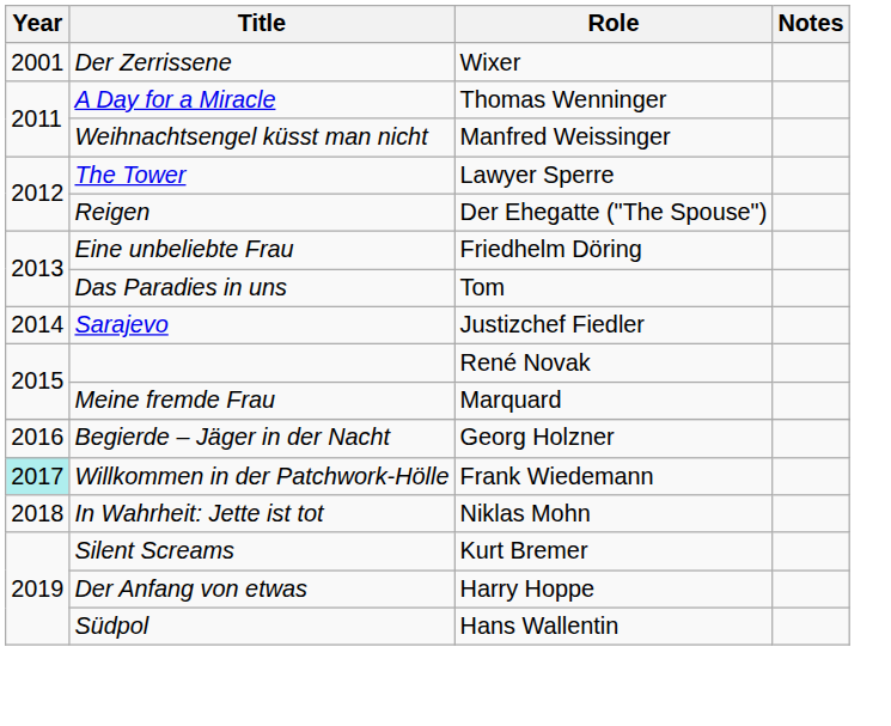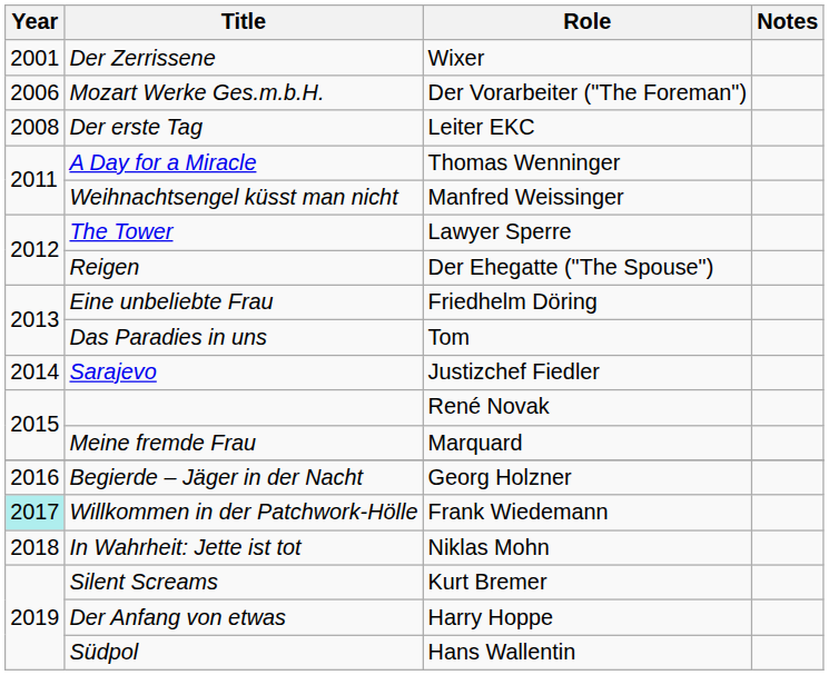 <table class="wikitable">
 <tr>
 <th>Year</th>
 <th>Title</th>
 <th>Role</th>
 <th>Notes</th>
 </tr>
 <tr>
 <td>2001</td>
 <td><em>Der Zerrissene</em></td>
 <td>Wixer</td>
+<td></td>
+</tr>
+<tr>
+<td>2006</td>
+<td><em>Mozart Werke Ges.m.b.H.</em></td>
+<td>Der Vorarbeiter ("The Foreman")</td>
+<td></td>
+</tr>
+<tr>
+<td>2008</td>
+<td><em>Der erste Tag</em></td>
+<td>Leiter EKC</td>
 <td></td>
 </tr>
 <tr>
 <td rowspan="2">2011</td>
 <td><em><a href='#'>A Day for a Miracle</a></em></td>
 <td>Thomas Wenninger</td>
 <td></td>
 </tr>
 <tr>
 <td><em>Weihnachtsengel küsst man nicht</em></td>
 <td>Manfred Weissinger</td>
 <td></td>
 </tr>
 <tr>
 <td rowspan="2">2012</td>
 <td><em><a href='#'>The Tower</a></em></td>
 <td>Lawyer Sperre</td>
 <td></td>
 </tr>
 <tr>
 <td><em>Reigen</em></td>
 <td>Der Ehegatte ("The Spouse")</td>
 <td></td>
 </tr>
 <tr>
 <td rowspan="2">2013</td>
 <td><em>Eine unbeliebte Frau</em></td>
 <td>Friedhelm Döring</td>
 <td></td>
 </tr>
 <tr>
 <td><em>Das Paradies in uns</em></td>
 <td>Tom</td>
 <td></td>
 </tr>
 <tr>
 <td>2014</td>
 <td><em><a href='#'>Sarajevo</a></em></td>
 <td>Justizchef Fiedler</td>
 <td></td>
 </tr>
 <tr>
 <td rowspan="2">2015</td>
 <td><em></em></td>
 <td>René Novak</td>
 <td></td>
 </tr>
 <tr>
 <td><em>Meine fremde Frau</em></td>
 <td>Marquard</td>
 <td></td>
 </tr>
 <tr>
 </tr>
 <tr>
 <td>2016</td>
 <td><em>Begierde – Jäger in der Nacht</em></td>
 <td>Georg Holzner</td>
 <td></td>
 </tr>
 <tr>
 <td style="background: paleturquoise;">2017</td>
 <td><em>Willkommen in der Patchwork-Hölle</em></td>
 <td>Frank Wiedemann</td>
 <td></td>
 </tr>
 <tr>
 <td>2018</td>
 <td><em>In Wahrheit: Jette ist tot</em></td>
 <td>Niklas Mohn</td>
 <td></td>
 </tr>
 <tr>
 <td rowspan="3">2019</td>
 <td><em>Silent Screams</em></td>
 <td>Kurt Bremer</td>
 <td></td>
 </tr>
 <tr>
 <td><em>Der Anfang von etwas</em></td>
 <td>Harry Hoppe</td>
 <td></td>
 </tr>
 <tr>
 <td><em>Südpol</em></td>
 <td>Hans Wallentin</td>
 <td></td>
 </tr>
 </table>
